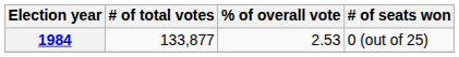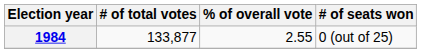 <table class="wikitable">
 <tr>
 <th>Election year</th>
 <th># of total votes</th>
 <th>% of overall vote</th>
 <th># of seats won</th>
 </tr>
 <tr>
 <th><a href='#'>1984</a></th>
 <td align="right">133,877</td>
-<td align="right">2.53</td>
+<td align="right">2.55</td>
 <td>0 (out of 25)</td>
 </tr>
 <tr>
 </tr>
 </table>
